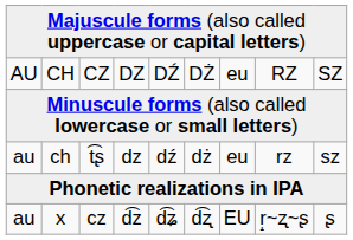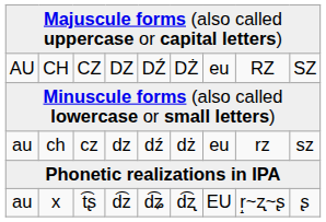 <table class="wikitable" style="text-align:center; margin-left: auto; margin-right: auto; border: none;">
 <tr>
 <td colspan="35" bgcolor="#EFEFEF"><strong><a href='#'>Majuscule forms</a></strong> (also called <strong>uppercase</strong> or <strong>capital letters</strong>)</td>
 </tr>
 <tr>
 <td width="15">AU</td>
 <td width="15">CH</td>
 <td width="15">CZ</td>
 <td width="15">DZ</td>
 <td width="15">DŹ</td>
 <td width="15">DŻ</td>
 <td>eu</td>
 <td width="15">RZ</td>
 <td width="15">SZ</td>
 </tr>
 <tr>
 <td colspan="35" bgcolor="#EFEFEF"><strong><a href='#'>Minuscule forms</a></strong> (also called <strong>lowercase</strong> or <strong>small letters</strong>)</td>
 </tr>
 <tr>
 <td>au</td>
 <td>ch</td>
-<td>t͡ʂ</td>
+<td>cz</td>
 <td>dz</td>
 <td>dź</td>
 <td>dż</td>
 <td>eu</td>
 <td>rz</td>
 <td>sz</td>
 </tr>
 <tr>
 <td colspan="35" bgcolor="#EFEFEF"><strong>Phonetic realizations in IPA</strong></td>
 </tr>
 <tr>
 <td>au</td>
 <td>x</td>
-<td>cz</td>
+<td>t͡ʂ</td>
 <td>d͡z</td>
 <td>d͡ʑ</td>
 <td>d͡ʐ</td>
 <td width="15">EU</td>
 <td>r̝~ʐ~ʂ</td>
 <td>ʂ</td>
 </tr>
 </table>
